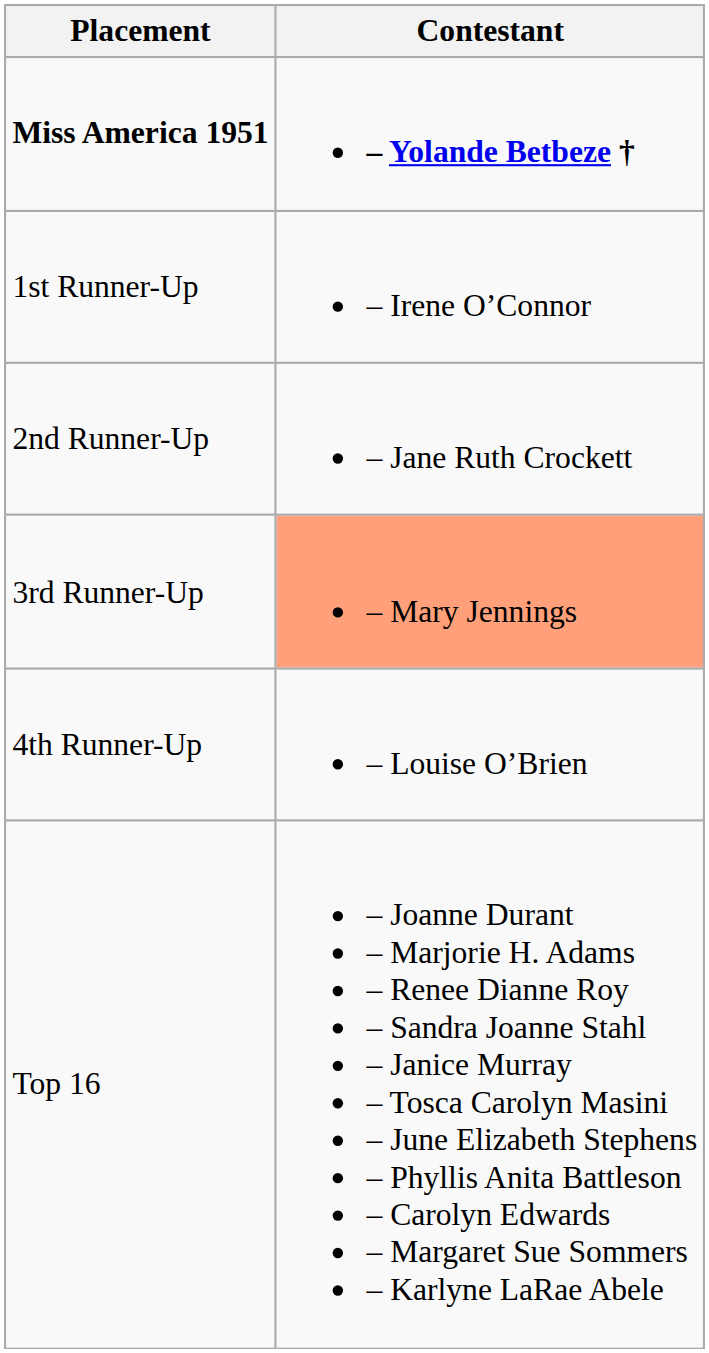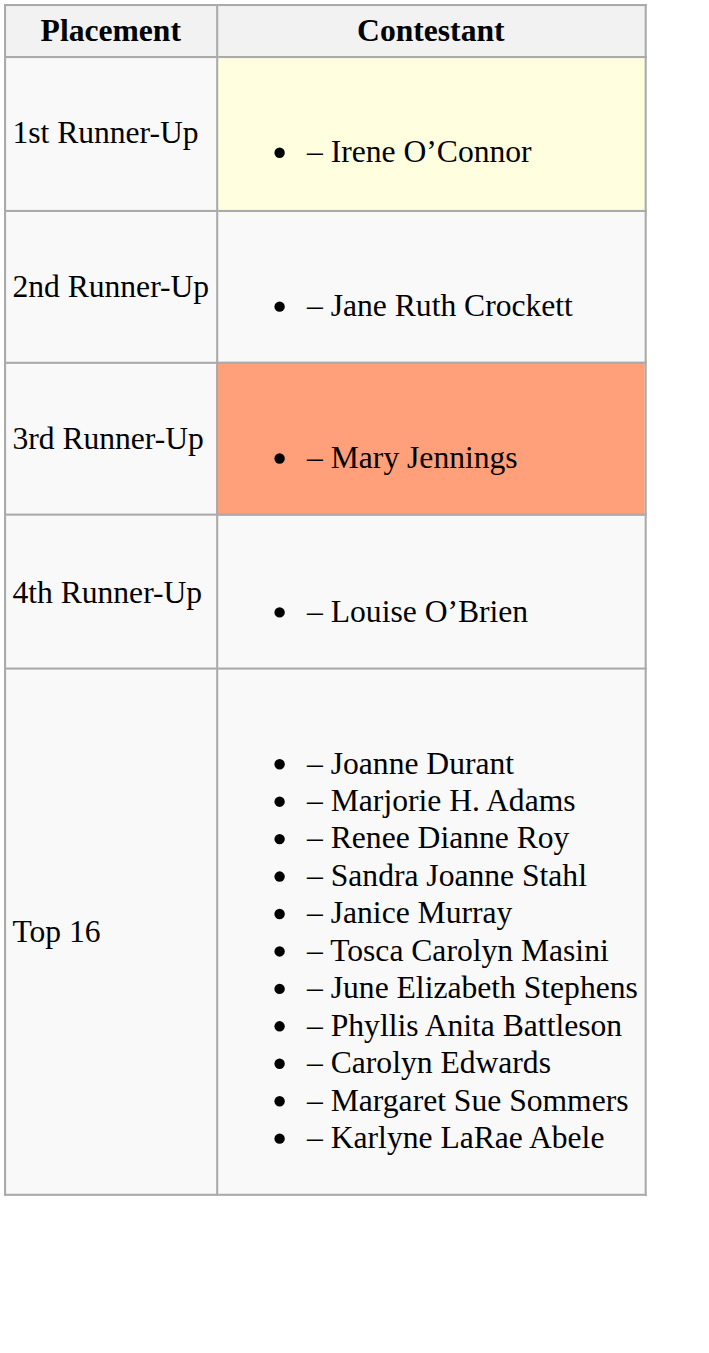 <table class="wikitable sortable" style="font-size: 95%;">
 <tr>
 <th>Placement</th>
 <th>Contestant</th>
 </tr>
 <tr>
-<td><strong>Miss America 1951</strong></td>
-<td><br><ul><li><strong> – <a href='#'>Yolande Betbeze</a> †</strong></li></ul></td>
-</tr>
-<tr>
 <td>1st Runner-Up</td>
-<td><br><ul><li> – Irene O’Connor</li></ul></td>
+<td style="background: lightyellow;"><br><ul><li> – Irene O’Connor</li></ul></td>
 </tr>
 <tr>
 <td>2nd Runner-Up</td>
 <td><br><ul><li> – Jane Ruth Crockett</li></ul></td>
 </tr>
 <tr>
 <td>3rd Runner-Up</td>
 <td style="background: lightsalmon;"><br><ul><li> – Mary Jennings</li></ul></td>
 </tr>
 <tr>
 <td>4th Runner-Up</td>
 <td><br><ul><li> – Louise O’Brien</li></ul></td>
 </tr>
 <tr>
 <td>Top 16</td>
 <td><br><ul><li> – Joanne Durant</li><li> – Marjorie H. Adams</li><li> – Renee Dianne Roy</li><li> – Sandra Joanne Stahl</li><li> – Janice Murray</li><li> – Tosca Carolyn Masini</li><li> – June Elizabeth Stephens</li><li> – Phyllis Anita Battleson</li><li> – Carolyn Edwards</li><li> – Margaret Sue Sommers</li><li> – Karlyne LaRae Abele</li></ul></td>
 </tr>
 </table>
